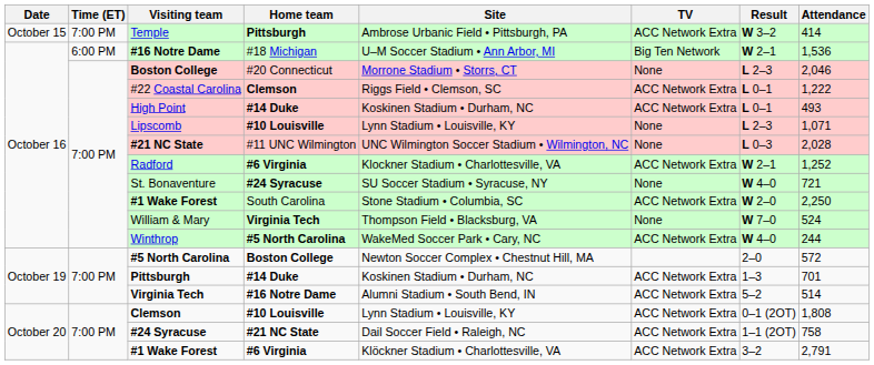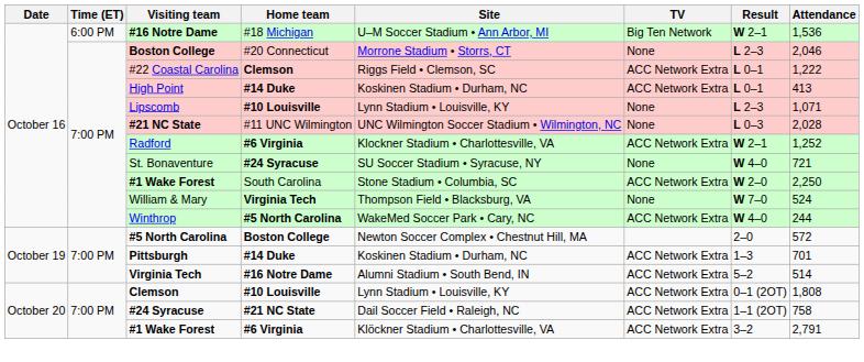 <table class="wikitable" style="font-size:95%;">
 <tr>
 <th>Date</th>
 <th>Time (ET)</th>
 <th>Visiting team</th>
 <th>Home team</th>
 <th>Site</th>
 <th>TV</th>
 <th>Result</th>
 <th>Attendance</th>
-</tr>
-<tr>
-<td>October 15</td>
-<td>7:00 PM</td>
-<td style="background:#cfc;"><a href='#'>Temple</a></td>
-<td style="background:#cfc;"><strong>Pittsburgh</strong></td>
-<td style="background:#cfc;">Ambrose Urbanic Field • Pittsburgh, PA</td>
-<td style="background:#cfc;">ACC Network Extra</td>
-<td style="background:#cfc;"><strong>W</strong> 3–2</td>
-<td style="background:#cfc;">414</td>
 </tr>
 <tr>
 <td rowspan=11>October 16</td>
 <td>6:00 PM</td>
 <td style="background:#cfc;"><strong>#16 Notre Dame</strong></td>
 <td style="background:#cfc;">#18 <a href='#'>Michigan</a></td>
 <td style="background:#cfc;">U–M Soccer Stadium • <a href='#'>Ann Arbor, MI</a></td>
 <td style="background:#cfc;">Big Ten Network</td>
 <td style="background:#cfc;"><strong>W</strong> 2–1</td>
 <td style="background:#cfc;">1,536</td>
 </tr>
 <tr>
 <td rowspan=10>7:00 PM</td>
 <td style="background:#fcc;"><strong>Boston College</strong></td>
 <td style="background:#fcc;">#20 Connecticut</td>
 <td style="background:#fcc;"><a href='#'>Morrone Stadium</a> • <a href='#'>Storrs, CT</a></td>
 <td style="background:#fcc;">None</td>
 <td style="background:#fcc;"><strong>L</strong> 2–3</td>
 <td style="background:#fcc;">2,046</td>
 </tr>
 <tr>
 <td style="background:#fcc;">#22 <a href='#'>Coastal Carolina</a></td>
 <td style="background:#fcc;"><strong>Clemson</strong></td>
 <td style="background:#fcc;">Riggs Field • Clemson, SC</td>
 <td style="background:#fcc;">ACC Network Extra</td>
 <td style="background:#fcc;"><strong>L</strong> 0–1</td>
 <td style="background:#fcc;">1,222</td>
 </tr>
 <tr>
 <td style="background:#fcc;"><a href='#'>High Point</a></td>
 <td style="background:#fcc;"><strong>#14 Duke</strong></td>
 <td style="background:#fcc;">Koskinen Stadium • Durham, NC</td>
 <td style="background:#fcc;">ACC Network Extra</td>
 <td style="background:#fcc;"><strong>L</strong> 0–1</td>
-<td style="background:#fcc;">493</td>
+<td style="background:#fcc;">413</td>
 </tr>
 <tr>
 <td style="background:#fcc;"><a href='#'>Lipscomb</a></td>
 <td style="background:#fcc;"><strong>#10 Louisville</strong></td>
 <td style="background:#fcc;">Lynn Stadium • Louisville, KY</td>
 <td style="background:#fcc;">None</td>
 <td style="background:#fcc;"><strong>L</strong> 2–3</td>
 <td style="background:#fcc;">1,071</td>
 </tr>
 <tr>
 <td style="background:#fcc;"><strong>#21 NC State</strong></td>
 <td style="background:#fcc;">#11 UNC Wilmington</td>
 <td style="background:#fcc;">UNC Wilmington Soccer Stadium • <a href='#'>Wilmington, NC</a></td>
 <td style="background:#fcc;">None</td>
 <td style="background:#fcc;"><strong>L</strong> 0–3</td>
 <td style="background:#fcc;">2,028</td>
 </tr>
 <tr>
 <td style="background:#cfc;"><a href='#'>Radford</a></td>
 <td style="background:#cfc;"><strong>#6 Virginia</strong></td>
 <td style="background:#cfc;">Klockner Stadium • Charlottesville, VA</td>
 <td style="background:#cfc;">ACC Network Extra</td>
 <td style="background:#cfc;"><strong>W</strong> 2–1</td>
 <td style="background:#cfc;">1,252</td>
 </tr>
 <tr>
 <td style="background:#cfc;">St. Bonaventure</td>
 <td style="background:#cfc;"><strong>#24 Syracuse</strong></td>
 <td style="background:#cfc;">SU Soccer Stadium • Syracuse, NY</td>
 <td style="background:#cfc;">None</td>
 <td style="background:#cfc;"><strong>W</strong> 4–0</td>
 <td style="background:#cfc;">721</td>
 </tr>
 <tr>
 <td style="background:#cfc;"><strong>#1 Wake Forest</strong></td>
 <td style="background:#cfc;">South Carolina</td>
 <td style="background:#cfc;">Stone Stadium • Columbia, SC</td>
 <td style="background:#cfc;">ACC Network Extra</td>
 <td style="background:#cfc;"><strong>W</strong> 2–0</td>
 <td style="background:#cfc;">2,250</td>
 </tr>
 <tr>
 <td style="background:#cfc;">William & Mary</td>
 <td style="background:#cfc;"><strong>Virginia Tech</strong></td>
 <td style="background:#cfc;">Thompson Field • Blacksburg, VA</td>
 <td style="background:#cfc;">None</td>
 <td style="background:#cfc;"><strong>W</strong> 7–0</td>
 <td style="background:#cfc;">524</td>
 </tr>
 <tr>
 <td style="background:#cfc;"><a href='#'>Winthrop</a></td>
 <td style="background:#cfc;"><strong>#5 North Carolina</strong></td>
 <td style="background:#cfc;">WakeMed Soccer Park • Cary, NC</td>
 <td style="background:#cfc;">ACC Network Extra</td>
 <td style="background:#cfc;"><strong>W</strong> 4–0</td>
 <td style="background:#cfc;">244</td>
 </tr>
 <tr>
 <td rowspan=3>October 19</td>
 <td rowspan=3>7:00 PM</td>
 <td><strong>#5 North Carolina</strong></td>
 <td><strong>Boston College</strong></td>
 <td>Newton Soccer Complex • Chestnut Hill, MA</td>
 <td></td>
 <td>2–0</td>
 <td>572</td>
 </tr>
 <tr>
 <td><strong>Pittsburgh</strong></td>
 <td><strong>#14 Duke</strong></td>
 <td>Koskinen Stadium • Durham, NC</td>
 <td>ACC Network Extra</td>
 <td>1–3</td>
 <td>701</td>
 </tr>
 <tr>
 <td><strong>Virginia Tech</strong></td>
 <td><strong>#16 Notre Dame</strong></td>
 <td>Alumni Stadium • South Bend, IN</td>
 <td>ACC Network Extra</td>
 <td>5–2</td>
 <td>514</td>
 </tr>
 <tr>
 <td rowspan=3>October 20</td>
 <td rowspan=3>7:00 PM</td>
 <td><strong>Clemson</strong></td>
 <td><strong>#10 Louisville</strong></td>
 <td>Lynn Stadium • Louisville, KY</td>
 <td>ACC Network Extra</td>
 <td>0–1 (2OT)</td>
 <td>1,808</td>
 </tr>
 <tr>
 <td><strong>#24 Syracuse</strong></td>
 <td><strong>#21 NC State</strong></td>
 <td>Dail Soccer Field • Raleigh, NC</td>
 <td>ACC Network Extra</td>
 <td>1–1 (2OT)</td>
 <td>758</td>
 </tr>
 <tr>
 <td><strong>#1 Wake Forest</strong></td>
 <td><strong>#6 Virginia</strong></td>
 <td>Klöckner Stadium • Charlottesville, VA</td>
 <td>ACC Network Extra</td>
 <td>3–2</td>
 <td>2,791</td>
 </tr>
 </table>
